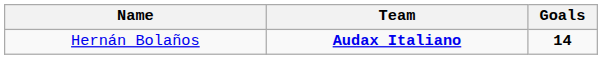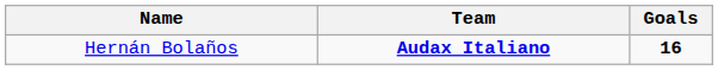 <table class="wikitable" style="font-size:95%; text-align:center;">
 <tr>
 <th width="205">Name</th>
 <th width="205">Team</th>
 <th width="50">Goals</th>
 </tr>
 <tr>
 <td> <a href='#'>Hernán Bolaños</a></td>
 <td><strong><a href='#'>Audax Italiano</a></strong></td>
-<td><strong>14</strong></td>
+<td><strong>16</strong></td>
 </tr>
 </table>
